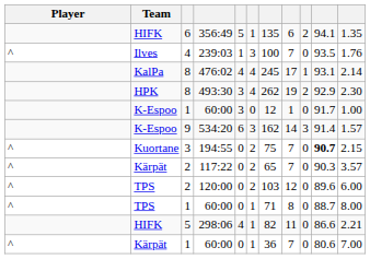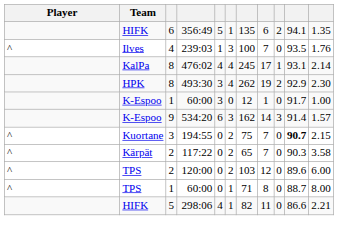 <table class="wikitable sortable" style="text-align: center">
 <tr>
 <th style="width: 10em;">Player</th>
 <th>Team</th>
 <th></th>
 <th style="width: 3em;"></th>
 <th></th>
 <th></th>
 <th></th>
 <th></th>
 <th></th>
 <th></th>
 <th></th>
 </tr>
 <tr>
 <td align=left></td>
 <td align=left><a href='#'>HIFK</a></td>
 <td>6</td>
 <td align="right">356:49</td>
 <td>5</td>
 <td>1</td>
 <td>135</td>
 <td>6</td>
 <td>2</td>
 <td>94.1</td>
 <td>1.35</td>
 </tr>
 <tr style="background:white;">
 <td align=left>^</td>
 <td align=left><a href='#'>Ilves</a></td>
 <td>4</td>
 <td align=right>239:03</td>
 <td>1</td>
 <td>3</td>
 <td>100</td>
 <td>7</td>
 <td>0</td>
 <td>93.5</td>
 <td>1.76</td>
 </tr>
 <tr>
 <td align="left"></td>
 <td align="left"><a href='#'>KalPa</a></td>
 <td>8</td>
 <td align="right">476:02</td>
 <td>4</td>
 <td>4</td>
 <td>245</td>
 <td>17</td>
 <td>1</td>
 <td>93.1</td>
 <td>2.14</td>
 </tr>
 <tr>
 <td align="left"></td>
 <td align="left"><a href='#'>HPK</a></td>
 <td>8</td>
 <td align="right">493:30</td>
 <td>3</td>
 <td>4</td>
 <td>262</td>
 <td>19</td>
 <td>2</td>
 <td>92.9</td>
 <td>2.30</td>
 </tr>
 <tr>
 <td align=left></td>
 <td align=left><a href='#'>K-Espoo</a></td>
 <td>1</td>
 <td align=right>60:00</td>
 <td>3</td>
 <td>0</td>
 <td>12</td>
 <td>1</td>
 <td>0</td>
 <td>91.7</td>
 <td>1.00</td>
 </tr>
 <tr>
 <td align="left"></td>
 <td align="left"><a href='#'>K-Espoo</a></td>
 <td>9</td>
 <td align="right">534:20</td>
 <td>6</td>
 <td>3</td>
 <td>162</td>
 <td>14</td>
 <td>3</td>
 <td>91.4</td>
 <td>1.57</td>
 </tr>
 <tr style="background:white;">
 <td align=left>^</td>
 <td align=left><a href='#'>Kuortane</a></td>
 <td>3</td>
 <td align=right>194:55</td>
 <td>0</td>
 <td>2</td>
 <td>75</td>
 <td>7</td>
 <td>0</td>
 <td><strong>90.7</strong></td>
 <td>2.15</td>
 </tr>
 <tr style="background:white;">
 <td align=left>^</td>
 <td align=left><a href='#'>Kärpät</a></td>
 <td>2</td>
 <td align=right>117:22</td>
 <td>0</td>
 <td>2</td>
 <td>65</td>
 <td>7</td>
 <td>0</td>
 <td>90.3</td>
-<td>3.57</td>
+<td>3.58</td>
 </tr>
 <tr style="background:white;">
 <td align=left>^</td>
 <td align=left><a href='#'>TPS</a></td>
 <td>2</td>
 <td align=right>120:00</td>
 <td>0</td>
 <td>2</td>
 <td>103</td>
 <td>12</td>
 <td>0</td>
 <td>89.6</td>
 <td>6.00</td>
 </tr>
 <tr style="background:white;">
 <td align=left>^</td>
 <td align=left><a href='#'>TPS</a></td>
 <td>1</td>
 <td align=right>60:00</td>
 <td>0</td>
 <td>1</td>
 <td>71</td>
 <td>8</td>
 <td>0</td>
 <td>88.7</td>
 <td>8.00</td>
 </tr>
 <tr>
 <td align=left></td>
 <td align=left><a href='#'>HIFK</a></td>
 <td>5</td>
 <td align=right>298:06</td>
 <td>4</td>
 <td>1</td>
 <td>82</td>
 <td>11</td>
 <td>0</td>
 <td>86.6</td>
 <td>2.21</td>
 </tr>
-<tr style="background:white;">
-<td align=left>^</td>
-<td align=left><a href='#'>Kärpät</a></td>
-<td>1</td>
-<td align=right>60:00</td>
-<td>0</td>
-<td>1</td>
-<td>36</td>
-<td>7</td>
-<td>0</td>
-<td>80.6</td>
-<td>7.00</td>
-</tr>
 </table>
